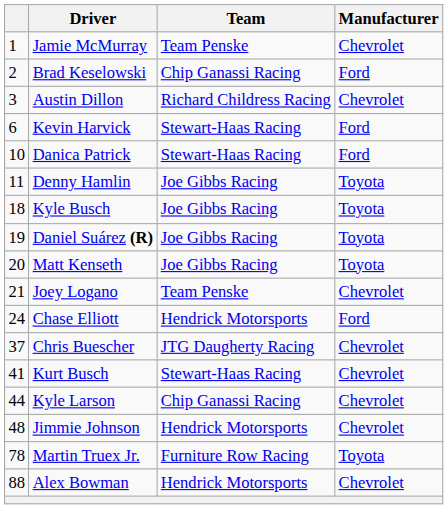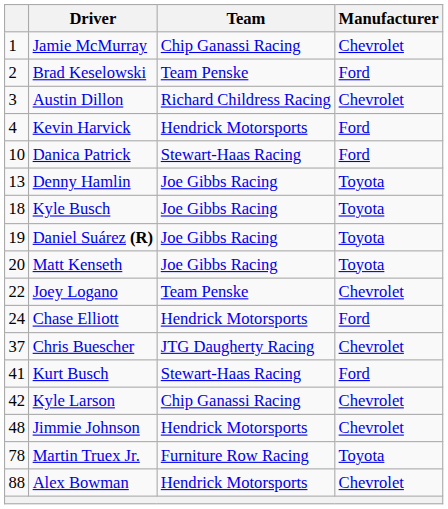 <table class="wikitable" style="font-size:95%">
 <tr>
 <th></th>
 <th>Driver</th>
 <th>Team</th>
 <th>Manufacturer</th>
 </tr>
 <tr>
 <td>1</td>
 <td><a href='#'>Jamie McMurray</a></td>
-<td><a href='#'>Team Penske</a></td>
+<td><a href='#'>Chip Ganassi Racing</a></td>
 <td><a href='#'>Chevrolet</a></td>
 </tr>
 <tr>
 <td>2</td>
 <td><a href='#'>Brad Keselowski</a></td>
-<td><a href='#'>Chip Ganassi Racing</a></td>
+<td><a href='#'>Team Penske</a></td>
 <td><a href='#'>Ford</a></td>
 </tr>
 <tr>
 <td>3</td>
 <td><a href='#'>Austin Dillon</a></td>
 <td><a href='#'>Richard Childress Racing</a></td>
 <td><a href='#'>Chevrolet</a></td>
 </tr>
 <tr>
-<td>6</td>
+<td>4</td>
 <td><a href='#'>Kevin Harvick</a></td>
-<td><a href='#'>Stewart-Haas Racing</a></td>
+<td><a href='#'>Hendrick Motorsports</a></td>
 <td><a href='#'>Ford</a></td>
 </tr>
 <tr>
 <td>10</td>
 <td><a href='#'>Danica Patrick</a></td>
 <td><a href='#'>Stewart-Haas Racing</a></td>
 <td><a href='#'>Ford</a></td>
 </tr>
 <tr>
-<td>11</td>
+<td>13</td>
 <td><a href='#'>Denny Hamlin</a></td>
 <td><a href='#'>Joe Gibbs Racing</a></td>
 <td><a href='#'>Toyota</a></td>
 </tr>
 <tr>
 <td>18</td>
 <td><a href='#'>Kyle Busch</a></td>
 <td><a href='#'>Joe Gibbs Racing</a></td>
 <td><a href='#'>Toyota</a></td>
 </tr>
 <tr>
 <td>19</td>
 <td><a href='#'>Daniel Suárez</a> <strong>(R)</strong></td>
 <td><a href='#'>Joe Gibbs Racing</a></td>
 <td><a href='#'>Toyota</a></td>
 </tr>
 <tr>
 <td>20</td>
 <td><a href='#'>Matt Kenseth</a></td>
 <td><a href='#'>Joe Gibbs Racing</a></td>
 <td><a href='#'>Toyota</a></td>
 </tr>
 <tr>
-<td>21</td>
+<td>22</td>
 <td><a href='#'>Joey Logano</a></td>
 <td><a href='#'>Team Penske</a></td>
 <td><a href='#'>Chevrolet</a></td>
 </tr>
 <tr>
 <td>24</td>
 <td><a href='#'>Chase Elliott</a></td>
 <td><a href='#'>Hendrick Motorsports</a></td>
 <td><a href='#'>Ford</a></td>
 </tr>
 <tr>
 <td>37</td>
 <td><a href='#'>Chris Buescher</a></td>
 <td><a href='#'>JTG Daugherty Racing</a></td>
 <td><a href='#'>Chevrolet</a></td>
 </tr>
 <tr>
 <td>41</td>
 <td><a href='#'>Kurt Busch</a></td>
 <td><a href='#'>Stewart-Haas Racing</a></td>
-<td><a href='#'>Chevrolet</a></td>
+<td><a href='#'>Ford</a></td>
 </tr>
 <tr>
-<td>44</td>
+<td>42</td>
 <td><a href='#'>Kyle Larson</a></td>
 <td><a href='#'>Chip Ganassi Racing</a></td>
 <td><a href='#'>Chevrolet</a></td>
 </tr>
 <tr>
 <td>48</td>
 <td><a href='#'>Jimmie Johnson</a></td>
 <td><a href='#'>Hendrick Motorsports</a></td>
 <td><a href='#'>Chevrolet</a></td>
 </tr>
 <tr>
 <td>78</td>
 <td><a href='#'>Martin Truex Jr.</a></td>
 <td><a href='#'>Furniture Row Racing</a></td>
 <td><a href='#'>Toyota</a></td>
 </tr>
 <tr>
 <td>88</td>
 <td><a href='#'>Alex Bowman</a></td>
 <td><a href='#'>Hendrick Motorsports</a></td>
 <td><a href='#'>Chevrolet</a></td>
 </tr>
 <tr>
 <th colspan="7"></th>
 </tr>
 </table>
